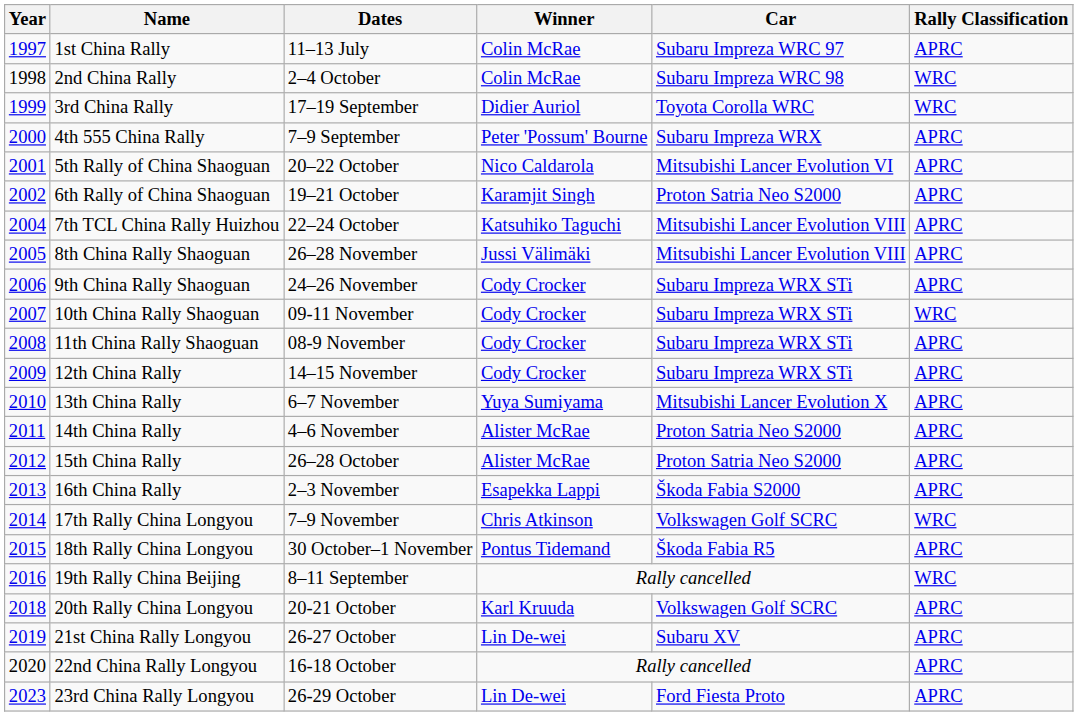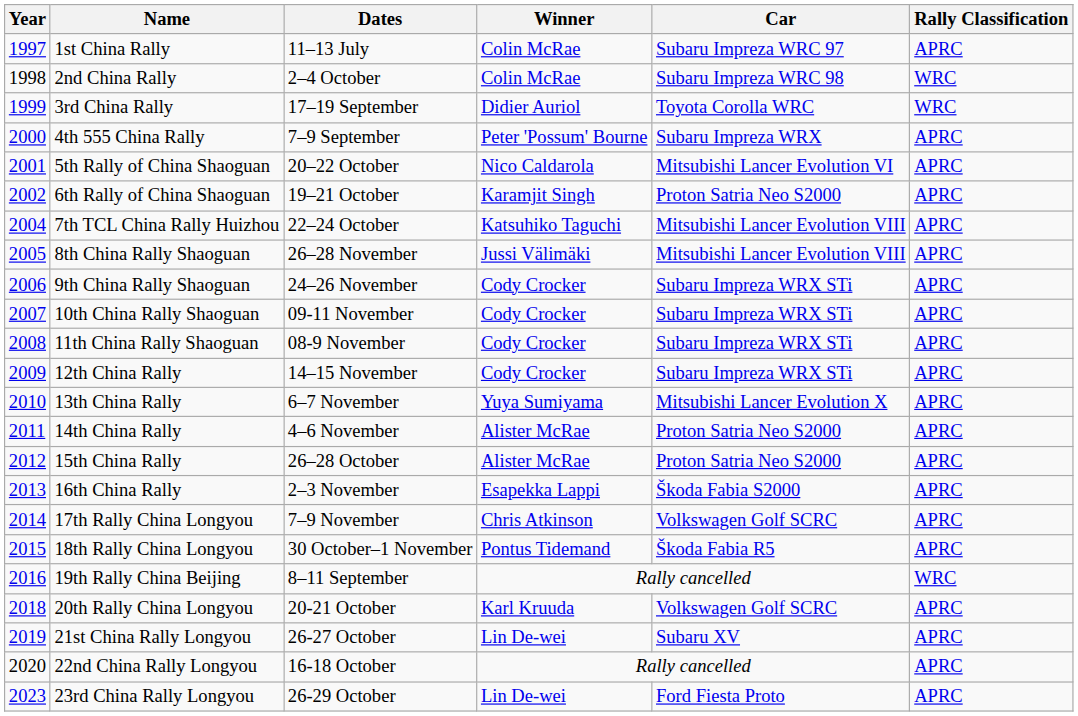 <table class="wikitable">
 <tr>
 <th>Year</th>
 <th>Name</th>
 <th>Dates</th>
 <th>Winner</th>
 <th>Car</th>
 <th>Rally Classification</th>
 </tr>
 <tr>
 <td><a href='#'>1997</a></td>
 <td>1st China Rally</td>
 <td>11–13 July</td>
 <td> <a href='#'>Colin McRae</a></td>
 <td><a href='#'>Subaru Impreza WRC 97</a></td>
 <td><a href='#'>APRC</a></td>
 </tr>
 <tr>
 <td>1998</td>
 <td>2nd China Rally</td>
 <td>2–4 October</td>
 <td> <a href='#'>Colin McRae</a></td>
 <td><a href='#'>Subaru Impreza WRC 98</a></td>
 <td><a href='#'>WRC</a></td>
 </tr>
 <tr>
 <td><a href='#'>1999</a></td>
 <td>3rd China Rally</td>
 <td>17–19 September</td>
 <td> <a href='#'>Didier Auriol</a></td>
 <td><a href='#'>Toyota Corolla WRC</a></td>
 <td><a href='#'>WRC</a></td>
 </tr>
 <tr>
 <td><a href='#'>2000</a></td>
 <td>4th 555 China Rally</td>
 <td>7–9 September</td>
 <td> <a href='#'>Peter 'Possum' Bourne</a></td>
 <td><a href='#'>Subaru Impreza WRX</a></td>
 <td><a href='#'>APRC</a></td>
 </tr>
 <tr>
 <td><a href='#'>2001</a></td>
 <td>5th Rally of China Shaoguan</td>
 <td>20–22 October</td>
 <td> <a href='#'>Nico Caldarola</a></td>
 <td><a href='#'>Mitsubishi Lancer Evolution VI</a></td>
 <td><a href='#'>APRC</a></td>
 </tr>
 <tr>
 <td><a href='#'>2002</a></td>
 <td>6th Rally of China Shaoguan</td>
 <td>19–21 October</td>
 <td> <a href='#'>Karamjit Singh</a></td>
 <td><a href='#'>Proton Satria Neo S2000</a></td>
 <td><a href='#'>APRC</a></td>
 </tr>
 <tr>
 <td><a href='#'>2004</a></td>
 <td>7th TCL China Rally Huizhou</td>
 <td>22–24 October</td>
 <td> <a href='#'>Katsuhiko Taguchi</a></td>
 <td><a href='#'>Mitsubishi Lancer Evolution VIII</a></td>
 <td><a href='#'>APRC</a></td>
 </tr>
 <tr>
 <td><a href='#'>2005</a></td>
 <td>8th China Rally Shaoguan</td>
 <td>26–28 November</td>
 <td> <a href='#'>Jussi Välimäki</a></td>
 <td><a href='#'>Mitsubishi Lancer Evolution VIII</a></td>
 <td><a href='#'>APRC</a></td>
 </tr>
 <tr>
 <td><a href='#'>2006</a></td>
 <td>9th China Rally Shaoguan</td>
 <td>24–26 November</td>
 <td> <a href='#'>Cody Crocker</a></td>
 <td><a href='#'>Subaru Impreza WRX STi</a></td>
 <td><a href='#'>APRC</a></td>
 </tr>
 <tr>
 <td><a href='#'>2007</a></td>
 <td>10th China Rally Shaoguan</td>
 <td>09-11 November</td>
 <td> <a href='#'>Cody Crocker</a></td>
 <td><a href='#'>Subaru Impreza WRX STi</a></td>
-<td><a href='#'>WRC</a></td>
+<td><a href='#'>APRC</a></td>
 </tr>
 <tr>
 <td><a href='#'>2008</a></td>
 <td>11th China Rally Shaoguan</td>
 <td>08-9 November</td>
 <td> <a href='#'>Cody Crocker</a></td>
 <td><a href='#'>Subaru Impreza WRX STi</a></td>
 <td><a href='#'>APRC</a></td>
 </tr>
 <tr>
 <td><a href='#'>2009</a></td>
 <td>12th China Rally</td>
 <td>14–15 November</td>
 <td> <a href='#'>Cody Crocker</a></td>
 <td><a href='#'>Subaru Impreza WRX STi</a></td>
 <td><a href='#'>APRC</a></td>
 </tr>
 <tr>
 <td><a href='#'>2010</a></td>
 <td>13th China Rally</td>
 <td>6–7 November</td>
 <td> <a href='#'>Yuya Sumiyama</a></td>
 <td><a href='#'>Mitsubishi Lancer Evolution X</a></td>
 <td><a href='#'>APRC</a></td>
 </tr>
 <tr>
 <td><a href='#'>2011</a></td>
 <td>14th China Rally</td>
 <td>4–6 November</td>
 <td> <a href='#'>Alister McRae</a></td>
 <td><a href='#'>Proton Satria Neo S2000</a></td>
 <td><a href='#'>APRC</a></td>
 </tr>
 <tr>
 <td><a href='#'>2012</a></td>
 <td>15th China Rally</td>
 <td>26–28 October</td>
 <td> <a href='#'>Alister McRae</a></td>
 <td><a href='#'>Proton Satria Neo S2000</a></td>
 <td><a href='#'>APRC</a></td>
 </tr>
 <tr>
 <td><a href='#'>2013</a></td>
 <td>16th China Rally</td>
 <td>2–3 November</td>
 <td> <a href='#'>Esapekka Lappi</a></td>
 <td><a href='#'>Škoda Fabia S2000</a></td>
 <td><a href='#'>APRC</a></td>
 </tr>
 <tr>
 <td><a href='#'>2014</a></td>
 <td>17th Rally China Longyou</td>
 <td>7–9 November</td>
 <td> <a href='#'>Chris Atkinson</a></td>
 <td><a href='#'>Volkswagen Golf SCRC</a></td>
-<td><a href='#'>WRC</a></td>
+<td><a href='#'>APRC</a></td>
 </tr>
 <tr>
 <td><a href='#'>2015</a></td>
 <td>18th Rally China Longyou</td>
 <td>30 October–1 November</td>
 <td> <a href='#'>Pontus Tidemand</a></td>
 <td><a href='#'>Škoda Fabia R5</a></td>
 <td><a href='#'>APRC</a></td>
 </tr>
 <tr>
 <td><a href='#'>2016</a></td>
 <td>19th Rally China Beijing</td>
 <td>8–11 September</td>
 <td colspan="2" style="text-align:center"><em>Rally cancelled</em></td>
 <td><a href='#'>WRC</a></td>
 </tr>
 <tr>
 <td><a href='#'>2018</a></td>
 <td>20th Rally China Longyou</td>
 <td>20-21 October</td>
 <td> <a href='#'>Karl Kruuda</a></td>
 <td><a href='#'>Volkswagen Golf SCRC</a></td>
 <td><a href='#'>APRC</a></td>
 </tr>
 <tr>
 <td><a href='#'>2019</a></td>
 <td>21st China Rally Longyou</td>
 <td>26-27 October</td>
 <td> <a href='#'>Lin De-wei</a></td>
 <td><a href='#'>Subaru XV</a></td>
 <td><a href='#'>APRC</a></td>
 </tr>
 <tr>
 <td>2020</td>
 <td>22nd China Rally Longyou</td>
 <td>16-18 October</td>
 <td colspan="2"  style="text-align:center"><em>Rally cancelled</em></td>
 <td><a href='#'>APRC</a></td>
 </tr>
 <tr>
 <td><a href='#'>2023</a></td>
 <td>23rd China Rally Longyou</td>
 <td>26-29 October</td>
 <td> <a href='#'>Lin De-wei</a></td>
 <td><a href='#'>Ford Fiesta Proto</a></td>
 <td><a href='#'>APRC</a></td>
 </tr>
 </table>
